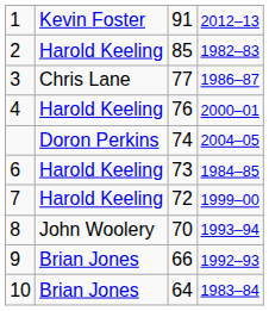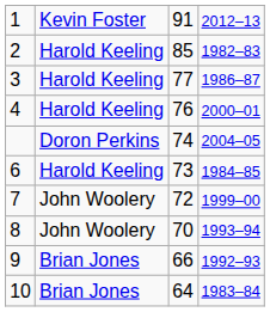 <table class="wikitable">
 <tr>
 </tr>
 <tr>
 <td>1</td>
 <td><a href='#'>Kevin Foster</a></td>
 <td>91</td>
 <td style="font-size:80%;"><a href='#'>2012–13</a></td>
 </tr>
 <tr>
 <td>2</td>
 <td><a href='#'>Harold Keeling</a></td>
 <td>85</td>
 <td style="font-size:80%;"><a href='#'>1982–83</a></td>
 </tr>
 <tr>
 <td>3</td>
-<td>Chris Lane</td>
+<td><a href='#'>Harold Keeling</a></td>
 <td>77</td>
 <td style="font-size:80%;"><a href='#'>1986–87</a></td>
 </tr>
 <tr>
 <td>4</td>
 <td><a href='#'>Harold Keeling</a></td>
 <td>76</td>
 <td style="font-size:80%;"><a href='#'>2000–01</a></td>
 </tr>
 <tr>
 <td></td>
 <td><a href='#'>Doron Perkins</a></td>
 <td>74</td>
 <td style="font-size:80%;"><a href='#'>2004–05</a></td>
 </tr>
 <tr>
 <td>6</td>
 <td><a href='#'>Harold Keeling</a></td>
 <td>73</td>
 <td style="font-size:80%;"><a href='#'>1984–85</a></td>
 </tr>
 <tr>
 <td>7</td>
-<td><a href='#'>Harold Keeling</a></td>
+<td>John Woolery</td>
 <td>72</td>
 <td style="font-size:80%;"><a href='#'>1999–00</a></td>
 </tr>
 <tr>
 <td>8</td>
 <td>John Woolery</td>
 <td>70</td>
 <td style="font-size:80%;"><a href='#'>1993–94</a></td>
 </tr>
 <tr>
 <td>9</td>
 <td><a href='#'>Brian Jones</a></td>
 <td>66</td>
 <td style="font-size:80%;"><a href='#'>1992–93</a></td>
 </tr>
 <tr>
 <td>10</td>
 <td><a href='#'>Brian Jones</a></td>
 <td>64</td>
 <td style="font-size:80%;"><a href='#'>1983–84</a></td>
 </tr>
 </table>
